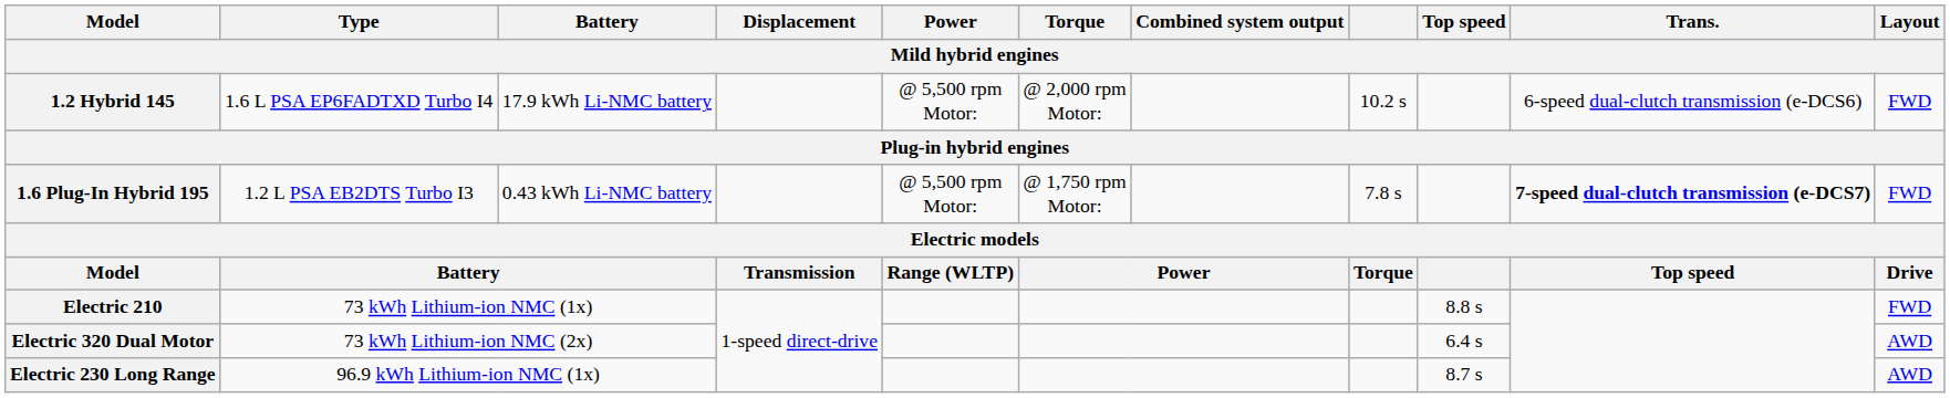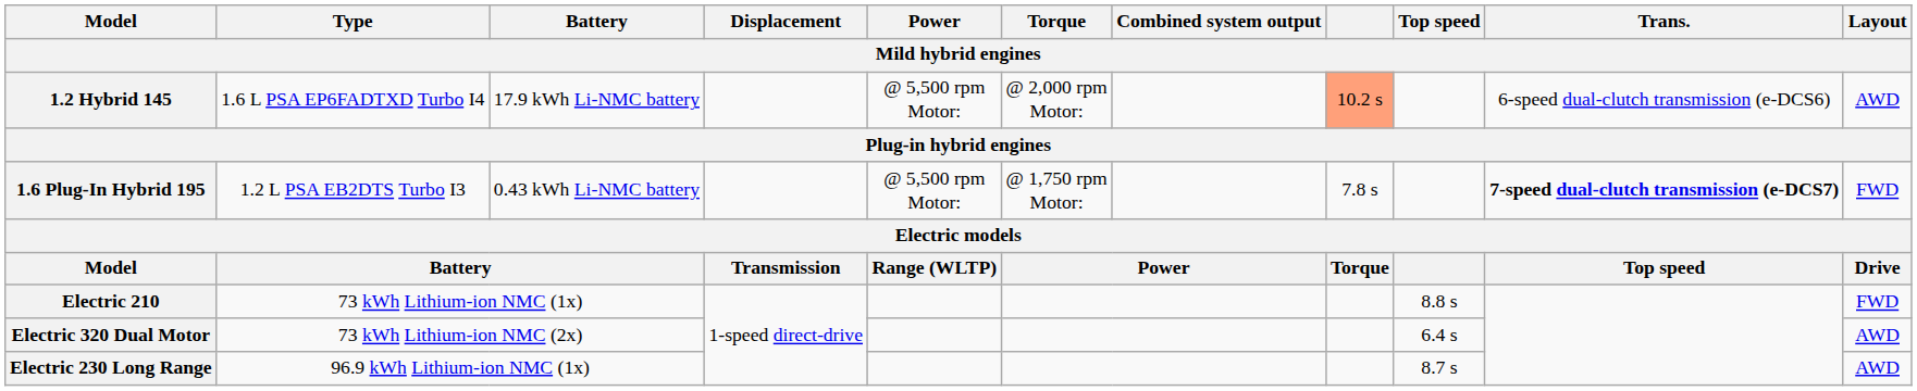 <table class="wikitable" style="font-size:75%;text-align:center;">
 <tr>
 <th>Model</th>
 <th>Type</th>
 <th>Battery</th>
 <th>Displacement</th>
 <th>Power</th>
 <th>Torque</th>
 <th>Combined system output</th>
 <th></th>
 <th>Top speed</th>
 <th>Trans.</th>
 <th>Layout</th>
 </tr>
 <tr>
 <th colspan="11">Mild hybrid engines</th>
 </tr>
 <tr>
 <th><strong>1.2</strong> <strong>Hybrid 145</strong></th>
 <td>1.6 L <a href='#'>PSA EP6FADTXD</a> <a href='#'>Turbo</a> I4</td>
 <td>17.9 kWh <a href='#'>Li-NMC battery</a></td>
 <td></td>
 <td> @ 5,500 rpm<br>Motor: </td>
 <td> @ 2,000 rpm<br>Motor: </td>
 <td></td>
-<td>10.2 s</td>
+<td style="background: lightsalmon;">10.2 s</td>
 <td></td>
 <td>6-speed <a href='#'>dual-clutch transmission</a> (e-DCS6)</td>
-<td><a href='#'>FWD</a></td>
+<td><a href='#'>AWD</a></td>
 </tr>
 <tr>
 <th colspan="11">Plug-in hybrid engines</th>
 </tr>
 <tr>
 <th><strong>1.6 Plug-In Hybrid 195</strong></th>
 <td>1.2 L <a href='#'>PSA EB2DTS</a> <a href='#'>Turbo</a> I3</td>
 <td>0.43 kWh <a href='#'>Li-NMC battery</a></td>
 <td></td>
 <td> @ 5,500 rpm<br>Motor: </td>
 <td> @ 1,750 rpm<br>Motor: </td>
 <td></td>
 <td>7.8 s</td>
 <td></td>
 <td><strong>7-speed <a href='#'>dual-clutch transmission</a> (e-DCS7)</strong></td>
 <td><a href='#'>FWD</a></td>
 </tr>
 <tr>
 <th colspan="11">Electric models</th>
 </tr>
 <tr>
 <th>Model</th>
 <th colspan="2">Battery</th>
 <th>Transmission</th>
 <th>Range (WLTP)</th>
 <th colspan="2">Power</th>
 <th>Torque</th>
 <th></th>
 <th>Top speed</th>
 <th>Drive</th>
 </tr>
 <tr>
 <th><strong>Electric 210</strong></th>
 <td colspan="2">73 <a href='#'>kWh</a> <a href='#'>Lithium-ion NMC</a> (1x)</td>
 <td rowspan="3">1-speed <a href='#'>direct-drive</a></td>
 <td></td>
 <td colspan="2"></td>
 <td></td>
 <td>8.8 s</td>
 <td rowspan="3"></td>
 <td><a href='#'>FWD</a></td>
 </tr>
 <tr>
 <th><strong>Electric 320 Dual Motor</strong></th>
 <td colspan="2">73 <a href='#'>kWh</a> <a href='#'>Lithium-ion NMC</a> (2x)</td>
 <td></td>
 <td colspan="2"></td>
 <td></td>
 <td>6.4 s</td>
 <td><a href='#'>AWD</a></td>
 </tr>
 <tr>
 <th><strong>Electric 230 Long Range</strong></th>
 <td colspan="2">96.9 <a href='#'>kWh</a> <a href='#'>Lithium-ion NMC</a> (1x)</td>
 <td></td>
 <td colspan="2"></td>
 <td></td>
 <td>8.7 s</td>
 <td><a href='#'>AWD</a></td>
 </tr>
 </table>
